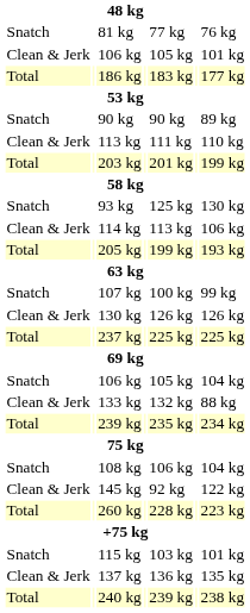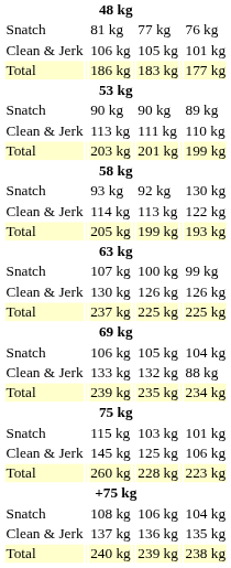 <table>
 <tr>
 <th colspan=7>48 kg</th>
 </tr>
 <tr>
 <td>Snatch</td>
 <td></td>
 <td>81 kg</td>
 <td></td>
 <td>77 kg</td>
 <td></td>
 <td>76 kg</td>
 </tr>
 <tr>
 <td>Clean & Jerk</td>
 <td></td>
 <td>106 kg</td>
 <td></td>
 <td>105 kg</td>
 <td></td>
 <td>101 kg</td>
 </tr>
 <tr bgcolor=ffffcc>
 <td>Total</td>
 <td></td>
 <td>186 kg</td>
 <td></td>
 <td>183 kg</td>
 <td></td>
 <td>177 kg</td>
 </tr>
 <tr>
 <th colspan=7>53 kg</th>
 </tr>
 <tr>
 <td>Snatch</td>
 <td></td>
 <td>90 kg</td>
 <td></td>
 <td>90 kg</td>
 <td></td>
 <td>89 kg</td>
 </tr>
 <tr>
 <td>Clean & Jerk</td>
 <td></td>
 <td>113 kg</td>
 <td></td>
 <td>111 kg</td>
 <td></td>
 <td>110 kg</td>
 </tr>
 <tr bgcolor=ffffcc>
 <td>Total</td>
 <td></td>
 <td>203 kg</td>
 <td></td>
 <td>201 kg</td>
 <td></td>
 <td>199 kg</td>
 </tr>
 <tr>
 <th colspan=7>58 kg</th>
 </tr>
 <tr>
 <td>Snatch</td>
 <td></td>
 <td>93 kg</td>
 <td></td>
-<td>125 kg</td>
+<td>92 kg</td>
 <td></td>
 <td>130 kg</td>
 </tr>
 <tr>
 <td>Clean & Jerk</td>
 <td></td>
 <td>114 kg</td>
 <td></td>
 <td>113 kg</td>
 <td></td>
-<td>106 kg</td>
+<td>122 kg</td>
 </tr>
 <tr bgcolor=ffffcc>
 <td>Total</td>
 <td></td>
 <td>205 kg</td>
 <td></td>
 <td>199 kg</td>
 <td></td>
 <td>193 kg</td>
 </tr>
 <tr>
 <th colspan=7>63 kg</th>
 </tr>
 <tr>
 <td>Snatch</td>
 <td></td>
 <td>107 kg</td>
 <td></td>
 <td>100 kg</td>
 <td></td>
 <td>99 kg</td>
 </tr>
 <tr>
 <td>Clean & Jerk</td>
 <td></td>
 <td>130 kg</td>
 <td></td>
 <td>126 kg</td>
 <td></td>
 <td>126 kg</td>
 </tr>
 <tr bgcolor=ffffcc>
 <td>Total</td>
 <td></td>
 <td>237 kg</td>
 <td></td>
 <td>225 kg</td>
 <td></td>
 <td>225 kg</td>
 </tr>
 <tr>
 <th colspan=7>69 kg</th>
 </tr>
 <tr>
 <td>Snatch</td>
 <td></td>
 <td>106 kg</td>
 <td></td>
 <td>105 kg</td>
 <td></td>
 <td>104 kg</td>
 </tr>
 <tr>
 <td>Clean & Jerk</td>
 <td></td>
 <td>133 kg</td>
 <td></td>
 <td>132 kg</td>
 <td></td>
 <td>88 kg</td>
 </tr>
 <tr bgcolor=ffffcc>
 <td>Total</td>
 <td></td>
 <td>239 kg</td>
 <td></td>
 <td>235 kg</td>
 <td></td>
 <td>234 kg</td>
 </tr>
 <tr>
 <th colspan=7>75 kg</th>
 </tr>
 <tr>
 <td>Snatch</td>
 <td></td>
-<td>108 kg</td>
+<td>115 kg</td>
 <td></td>
-<td>106 kg</td>
+<td>103 kg</td>
 <td></td>
-<td>104 kg</td>
+<td>101 kg</td>
 </tr>
 <tr>
 <td>Clean & Jerk</td>
 <td></td>
 <td>145 kg</td>
 <td></td>
-<td>92 kg</td>
+<td>125 kg</td>
 <td></td>
-<td>122 kg</td>
+<td>106 kg</td>
 </tr>
 <tr bgcolor=ffffcc>
 <td>Total</td>
 <td></td>
 <td>260 kg</td>
 <td></td>
 <td>228 kg</td>
 <td></td>
 <td>223 kg</td>
 </tr>
 <tr>
 <th colspan=7>+75 kg</th>
 </tr>
 <tr>
 <td>Snatch</td>
 <td></td>
-<td>115 kg</td>
+<td>108 kg</td>
 <td></td>
-<td>103 kg</td>
+<td>106 kg</td>
 <td></td>
-<td>101 kg</td>
+<td>104 kg</td>
 </tr>
 <tr>
 <td>Clean & Jerk</td>
 <td></td>
 <td>137 kg</td>
 <td></td>
 <td>136 kg</td>
 <td></td>
 <td>135 kg</td>
 </tr>
 <tr bgcolor=ffffcc>
 <td>Total</td>
 <td></td>
 <td>240 kg</td>
 <td></td>
 <td>239 kg</td>
 <td></td>
 <td>238 kg</td>
 </tr>
 </table>
